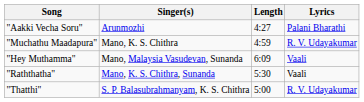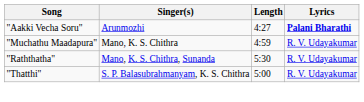 <table class="wikitable" style="font-size:95%;">
 <tr>
 <th>Song</th>
 <th>Singer(s)</th>
 <th>Length</th>
 <th>Lyrics</th>
 </tr>
 <tr>
 <td>"Aakki Vecha Soru"</td>
 <td><a href='#'>Arunmozhi</a></td>
 <td>4:27</td>
-<td><a href='#'>Palani Bharathi</a></td>
+<td><strong><a href='#'>Palani Bharathi</a></strong></td>
 </tr>
 <tr>
 <td>"Muchathu Maadapura"</td>
 <td>Mano, K. S. Chithra</td>
 <td>4:59</td>
 <td><a href='#'>R. V. Udayakumar</a></td>
 </tr>
 <tr>
-<td>"Hey Muthamma"</td>
-<td>Mano, <a href='#'>Malaysia Vasudevan</a>, Sunanda</td>
-<td>6:09</td>
-<td><a href='#'>Vaali</a></td>
-</tr>
-<tr>
 <td>"Raththatha"</td>
 <td><a href='#'>Mano</a>, <a href='#'>K. S. Chithra</a>, <a href='#'>Sunanda</a></td>
 <td>5:30</td>
-<td>Vaali</td>
+<td><a href='#'>R. V. Udayakumar</a></td>
 </tr>
 <tr>
 <td>"Thatthi"</td>
 <td><a href='#'>S. P. Balasubrahmanyam</a>, K. S. Chithra</td>
 <td>5:00</td>
 <td><a href='#'>R. V. Udayakumar</a></td>
 </tr>
 </table>
